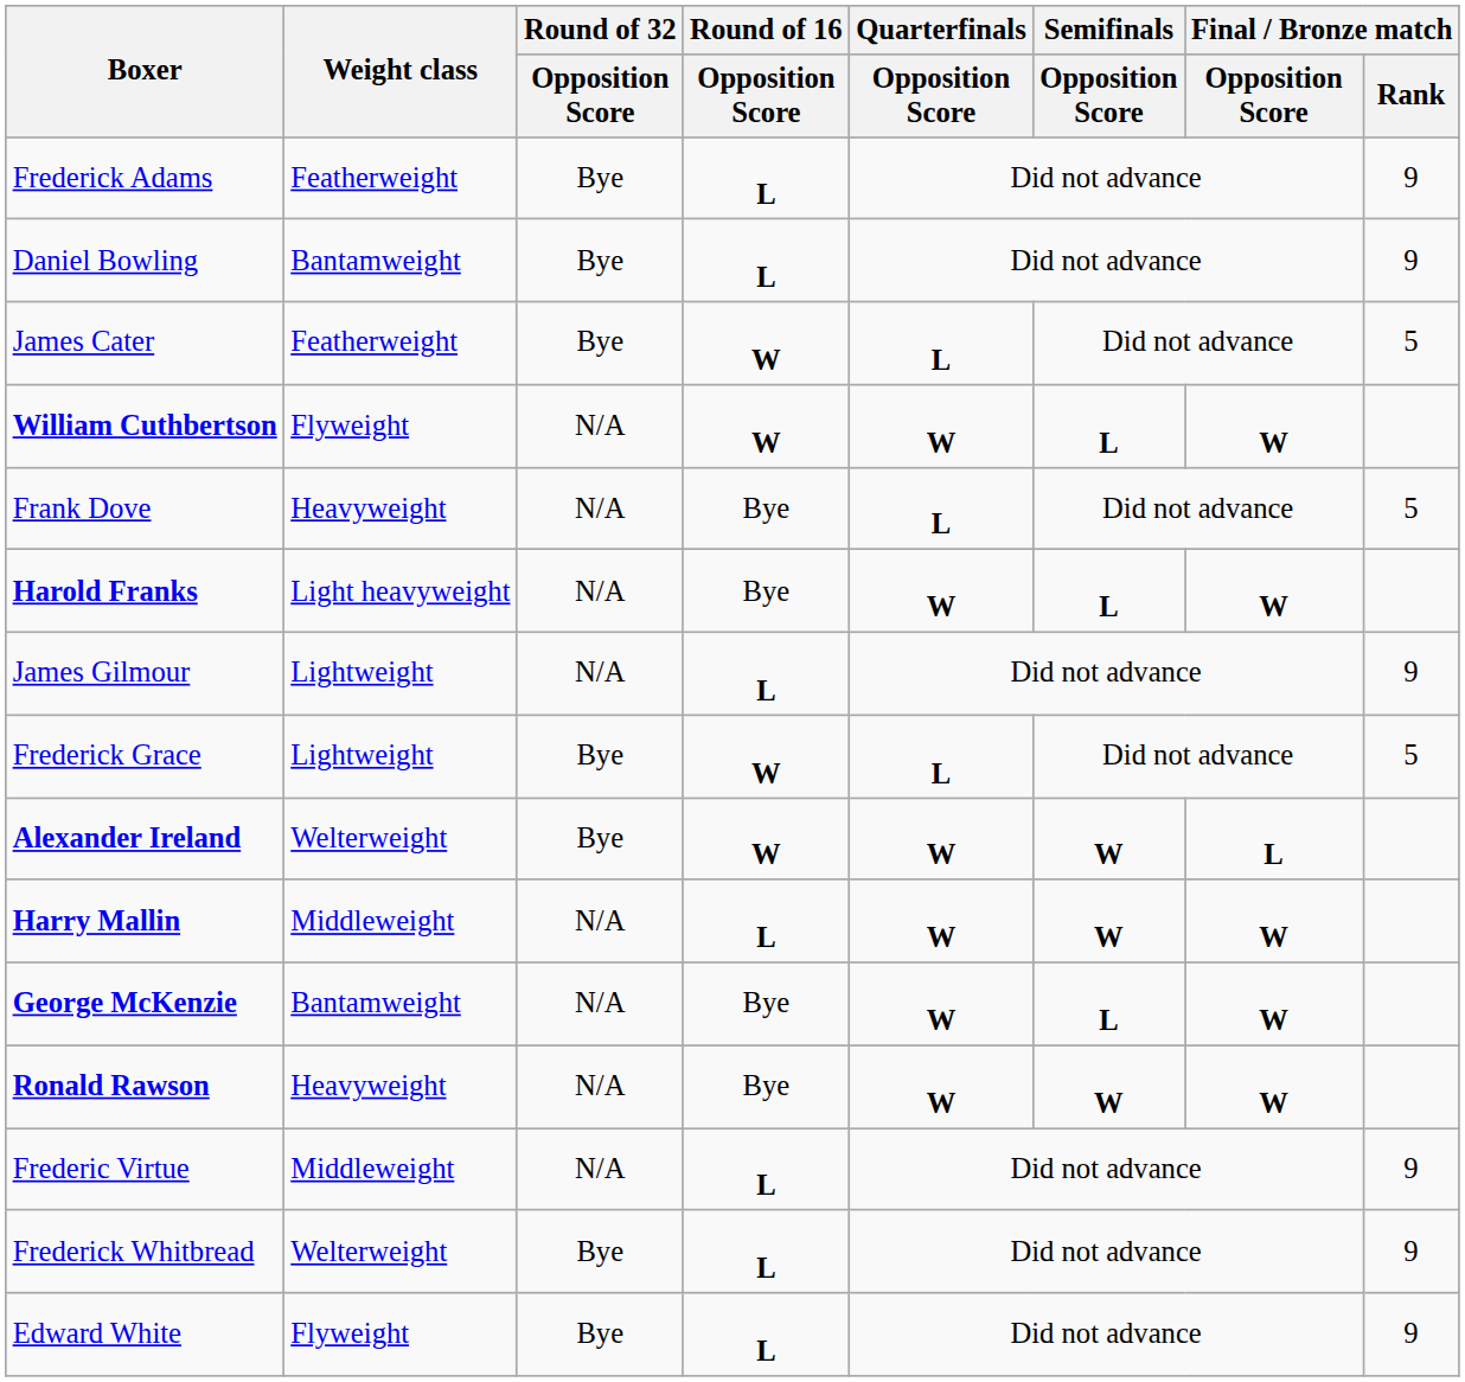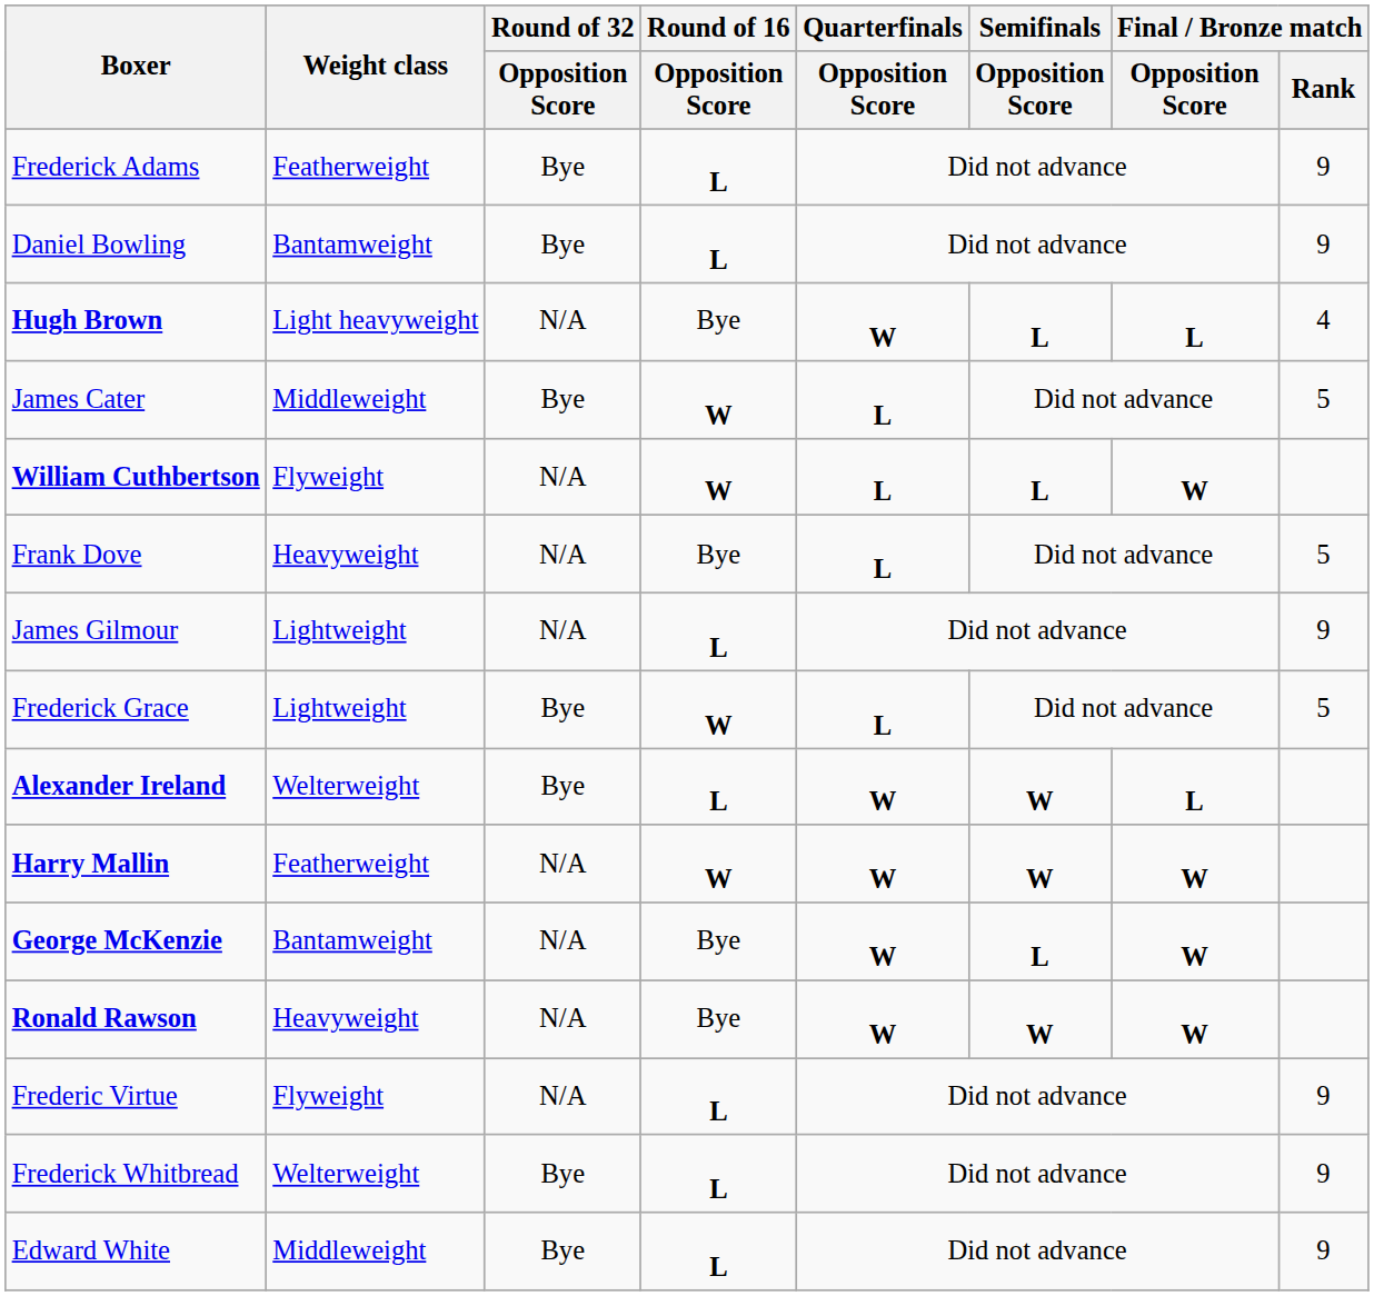 <table class=wikitable style="font-size:90%">
 <tr>
 <th rowspan="2">Boxer</th>
 <th rowspan="2">Weight class</th>
 <th>Round of 32</th>
 <th>Round of 16</th>
 <th>Quarterfinals</th>
 <th>Semifinals</th>
 <th colspan="2">Final / Bronze match</th>
 </tr>
 <tr>
 <th>Opposition<br>Score</th>
 <th>Opposition<br>Score</th>
 <th>Opposition<br>Score</th>
 <th>Opposition<br>Score</th>
 <th>Opposition<br>Score</th>
 <th>Rank</th>
 </tr>
 <tr>
 <td><a href='#'>Frederick Adams</a></td>
 <td><a href='#'>Featherweight</a></td>
 <td align=center>Bye</td>
 <td align=center> <br> <strong>L</strong></td>
 <td align=center colspan=3>Did not advance</td>
 <td align=center>9</td>
 </tr>
 <tr>
 <td><a href='#'>Daniel Bowling</a></td>
 <td><a href='#'>Bantamweight</a></td>
 <td align=center>Bye</td>
 <td align=center> <br> <strong>L</strong></td>
 <td align=center colspan=3>Did not advance</td>
 <td align=center>9</td>
 </tr>
 <tr>
+<td><strong><a href='#'>Hugh Brown</a></strong></td>
+<td><a href='#'>Light heavyweight</a></td>
+<td align=center>N/A</td>
+<td align=center>Bye</td>
+<td align=center> <br> <strong>W</strong></td>
+<td align=center> <br> <strong>L</strong></td>
+<td align=center> <br> <strong>L</strong></td>
+<td align=center>4</td>
+</tr>
+<tr>
 <td><a href='#'>James Cater</a></td>
-<td><a href='#'>Featherweight</a></td>
+<td><a href='#'>Middleweight</a></td>
 <td align=center>Bye</td>
 <td align=center> <br> <strong>W</strong></td>
 <td align=center> <br> <strong>L</strong></td>
 <td align=center colspan=2>Did not advance</td>
 <td align=center>5</td>
 </tr>
 <tr>
 <td><strong><a href='#'>William Cuthbertson</a></strong></td>
 <td><a href='#'>Flyweight</a></td>
 <td align=center>N/A</td>
 <td align=center> <br> <strong>W</strong></td>
-<td align=center> <br> <strong>W</strong></td>
+<td align=center> <br> <strong>L</strong></td>
 <td align=center> <br> <strong>L</strong></td>
 <td align=center> <br> <strong>W</strong></td>
 <td align=center></td>
 </tr>
 <tr>
 <td><a href='#'>Frank Dove</a></td>
 <td><a href='#'>Heavyweight</a></td>
 <td align=center>N/A</td>
 <td align=center>Bye</td>
 <td align=center> <br> <strong>L</strong></td>
 <td align=center colspan=2>Did not advance</td>
 <td align=center>5</td>
-</tr>
-<tr>
-<td><strong><a href='#'>Harold Franks</a></strong></td>
-<td><a href='#'>Light heavyweight</a></td>
-<td align=center>N/A</td>
-<td align=center>Bye</td>
-<td align=center> <br> <strong>W</strong></td>
-<td align=center> <br> <strong>L</strong></td>
-<td align=center> <br> <strong>W</strong></td>
-<td align=center></td>
 </tr>
 <tr>
 <td><a href='#'>James Gilmour</a></td>
 <td><a href='#'>Lightweight</a></td>
 <td align=center>N/A</td>
 <td align=center> <br> <strong>L</strong></td>
 <td align=center colspan=3>Did not advance</td>
 <td align=center>9</td>
 </tr>
 <tr>
 <td><a href='#'>Frederick Grace</a></td>
 <td><a href='#'>Lightweight</a></td>
 <td align=center>Bye</td>
 <td align=center> <br> <strong>W</strong></td>
 <td align=center> <br> <strong>L</strong></td>
 <td align=center colspan=2>Did not advance</td>
 <td align=center>5</td>
 </tr>
 <tr>
 <td><strong><a href='#'>Alexander Ireland</a></strong></td>
 <td><a href='#'>Welterweight</a></td>
 <td align=center>Bye</td>
-<td align=center> <br> <strong>W</strong></td>
+<td align=center> <br> <strong>L</strong></td>
 <td align=center> <br> <strong>W</strong></td>
 <td align=center> <br> <strong>W</strong></td>
 <td align=center> <br> <strong>L</strong></td>
 <td align=center></td>
 </tr>
 <tr>
 <td><strong><a href='#'>Harry Mallin</a></strong></td>
-<td><a href='#'>Middleweight</a></td>
+<td><a href='#'>Featherweight</a></td>
 <td align=center>N/A</td>
-<td align=center> <br> <strong>L</strong></td>
+<td align=center> <br> <strong>W</strong></td>
 <td align=center> <br> <strong>W</strong></td>
 <td align=center> <br> <strong>W</strong></td>
 <td align=center> <br> <strong>W</strong></td>
 <td align=center></td>
 </tr>
 <tr>
 <td><strong><a href='#'>George McKenzie</a></strong></td>
 <td><a href='#'>Bantamweight</a></td>
 <td align=center>N/A</td>
 <td align=center>Bye</td>
 <td align=center> <br> <strong>W</strong></td>
 <td align=center> <br> <strong>L</strong></td>
 <td align=center> <br> <strong>W</strong></td>
 <td align=center></td>
 </tr>
 <tr>
 <td><strong><a href='#'>Ronald Rawson</a></strong></td>
 <td><a href='#'>Heavyweight</a></td>
 <td align=center>N/A</td>
 <td align=center>Bye</td>
 <td align=center> <br> <strong>W</strong></td>
 <td align=center> <br> <strong>W</strong></td>
 <td align=center> <br> <strong>W</strong></td>
 <td align=center></td>
 </tr>
 <tr>
 <td><a href='#'>Frederic Virtue</a></td>
-<td><a href='#'>Middleweight</a></td>
+<td><a href='#'>Flyweight</a></td>
 <td align=center>N/A</td>
 <td align=center> <br> <strong>L</strong></td>
 <td align=center colspan=3>Did not advance</td>
 <td align=center>9</td>
 </tr>
 <tr>
 <td><a href='#'>Frederick Whitbread</a></td>
 <td><a href='#'>Welterweight</a></td>
 <td align=center>Bye</td>
 <td align=center> <br> <strong>L</strong></td>
 <td align=center colspan=3>Did not advance</td>
 <td align=center>9</td>
 </tr>
 <tr>
 <td><a href='#'>Edward White</a></td>
-<td><a href='#'>Flyweight</a></td>
+<td><a href='#'>Middleweight</a></td>
 <td align=center>Bye</td>
 <td align=center> <br> <strong>L</strong></td>
 <td align=center colspan=3>Did not advance</td>
 <td align=center>9</td>
 </tr>
 </table>
